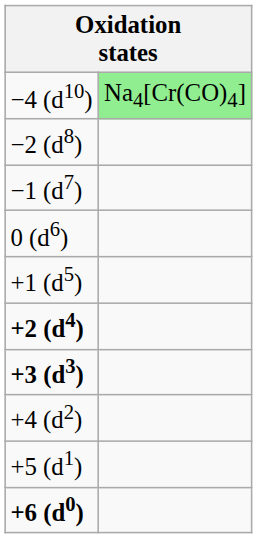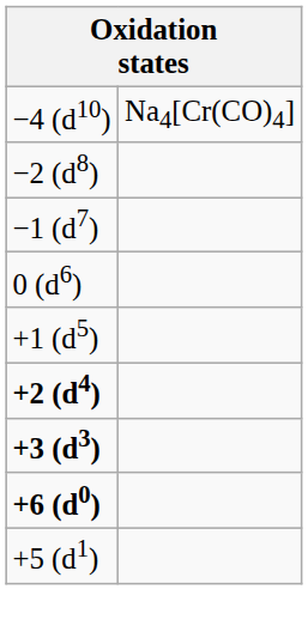 <table class="wikitable" style="float:right; margin-left:1em">
 <tr>
 <th colspan=2>Oxidation <br>states</th>
 </tr>
 <tr>
 <td>−4 (d<sup>10</sup>)</td>
-<td style="background: lightgreen;">Na<sub>4</sub>[Cr(CO)<sub>4</sub>]</td>
+<td>Na<sub>4</sub>[Cr(CO)<sub>4</sub>]</td>
 </tr>
 <tr>
 <td>−2 (d<sup>8</sup>)</td>
 <td></td>
 </tr>
 <tr>
 <td>−1 (d<sup>7</sup>)</td>
 <td></td>
 </tr>
 <tr>
 <td>0 (d<sup>6</sup>)</td>
 <td><a href='#'></a></td>
 </tr>
 <tr>
 <td>+1 (d<sup>5</sup>)</td>
 <td></td>
 </tr>
 <tr>
 <td><strong>+2 (d<sup>4</sup>)</strong></td>
 <td><a href='#'></a></td>
 </tr>
 <tr>
 <td><strong>+3 (d<sup>3</sup>)</strong></td>
 <td><a href='#'></a></td>
 </tr>
 <tr>
-<td>+4 (d<sup>2</sup>)</td>
-<td></td>
+<td><strong>+6 (d<sup>0</sup>)</strong></td>
+<td><a href='#'></a></td>
 </tr>
 <tr>
 <td>+5 (d<sup>1</sup>)</td>
 <td><a href='#'></a></td>
 </tr>
-<tr>
-<td><strong>+6 (d<sup>0</sup>)</strong></td>
-<td><a href='#'></a></td>
-</tr>
 </table>
